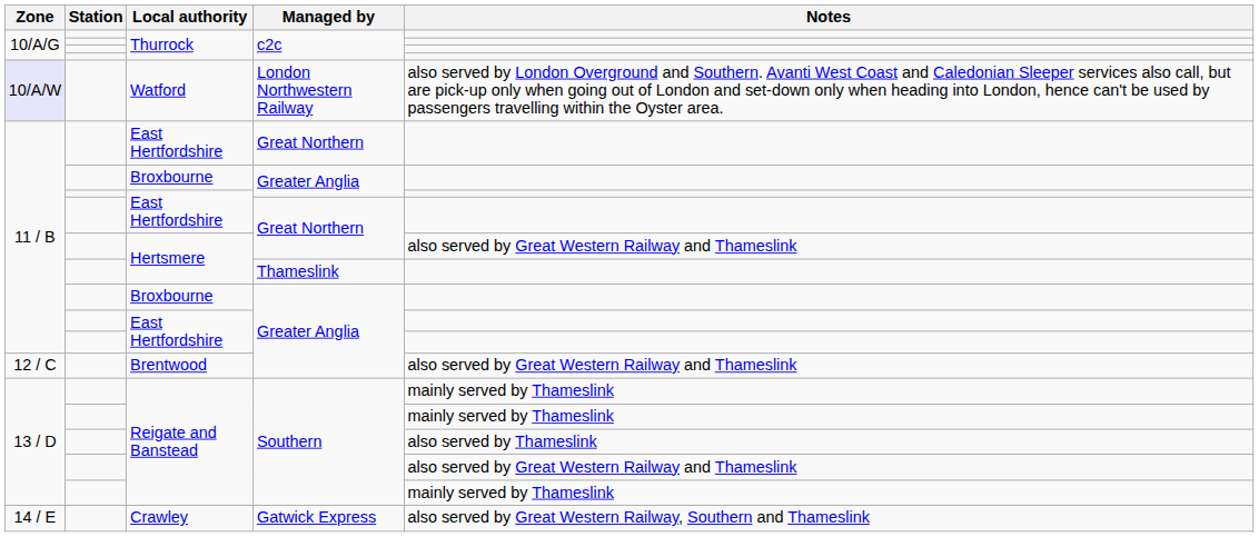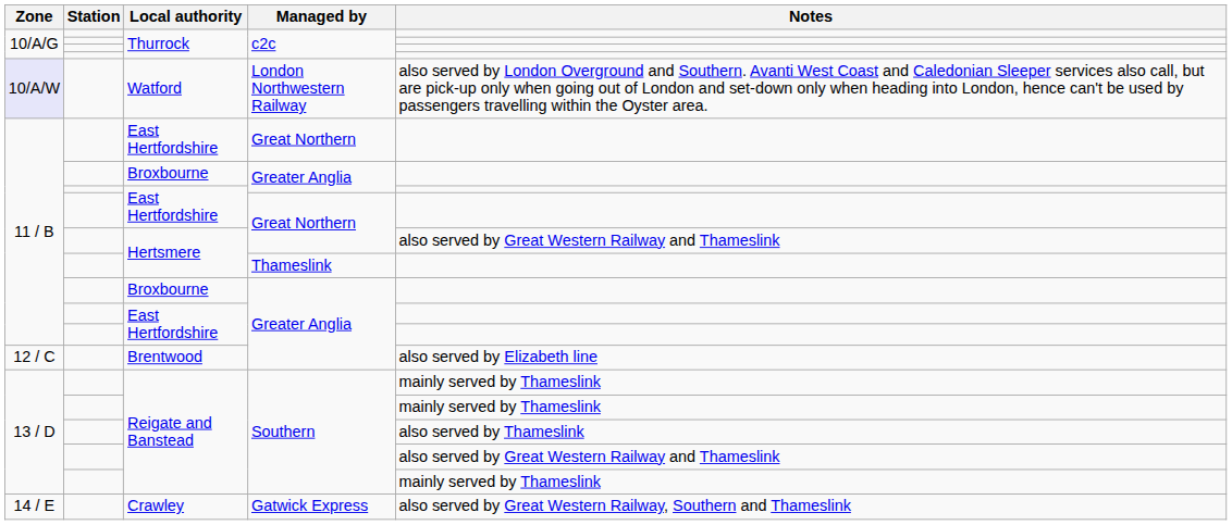 <table class="wikitable sortable">
 <tr>
 <th>Zone</th>
 <th>Station</th>
 <th>Local authority</th>
 <th>Managed by</th>
 <th>Notes</th>
 </tr>
 <tr>
 <td rowspan="4" align="center">10/A/G</td>
 <td></td>
 <td rowspan="4"><a href='#'>Thurrock</a></td>
 <td rowspan="4"><a href='#'>c2c</a></td>
 <td></td>
 </tr>
 <tr>
 <td></td>
 <td></td>
 </tr>
 <tr>
 <td></td>
 <td></td>
 </tr>
 <tr>
 <td></td>
 <td></td>
 </tr>
 <tr>
 <td align="center" style="background: lavender;">10/A/W</td>
 <td></td>
 <td><a href='#'>Watford</a></td>
 <td><a href='#'>London Northwestern Railway</a></td>
 <td>also served by <a href='#'>London Overground</a> and <a href='#'>Southern</a>. <a href='#'>Avanti West Coast</a> and <a href='#'>Caledonian Sleeper</a> services also call, but are pick-up only when going out of London and set-down only when heading into London, hence can't be used by passengers travelling within the Oyster area.</td>
 </tr>
 <tr>
 <td rowspan="9" align="center">11 / B</td>
 <td></td>
 <td><a href='#'>East Hertfordshire</a></td>
 <td><a href='#'>Great Northern</a></td>
 <td></td>
 </tr>
 <tr>
 <td></td>
 <td><a href='#'>Broxbourne</a></td>
 <td rowspan="2"><a href='#'>Greater Anglia</a></td>
 <td></td>
 </tr>
 <tr>
 <td></td>
 <td rowspan="2"><a href='#'>East Hertfordshire</a></td>
 <td></td>
 </tr>
 <tr>
 <td></td>
 <td rowspan="2"><a href='#'>Great Northern</a></td>
 <td></td>
 </tr>
 <tr>
 <td></td>
 <td rowspan="2"><a href='#'>Hertsmere</a></td>
 <td>also served by <a href='#'>Great Western Railway</a> and <a href='#'>Thameslink</a></td>
 </tr>
 <tr>
 <td></td>
 <td><a href='#'>Thameslink</a></td>
 <td></td>
 </tr>
 <tr>
 <td></td>
 <td><a href='#'>Broxbourne</a></td>
 <td rowspan="4"><a href='#'>Greater Anglia</a></td>
 <td></td>
 </tr>
 <tr>
 <td></td>
 <td rowspan="2"><a href='#'>East Hertfordshire</a></td>
 <td></td>
 </tr>
 <tr>
 <td></td>
 <td></td>
 </tr>
 <tr>
 <td align="center">12 / C</td>
 <td></td>
 <td><a href='#'>Brentwood</a></td>
-<td>also served by <a href='#'>Great Western Railway</a> and <a href='#'>Thameslink</a></td>
+<td>also served by <a href='#'>Elizabeth line</a></td>
 </tr>
 <tr>
 <td rowspan="5" align="center">13 / D</td>
 <td></td>
 <td rowspan="5"><a href='#'>Reigate and Banstead</a></td>
 <td rowspan="5"><a href='#'>Southern</a></td>
 <td>mainly served by <a href='#'>Thameslink</a></td>
 </tr>
 <tr>
 <td></td>
 <td>mainly served by <a href='#'>Thameslink</a></td>
 </tr>
 <tr>
 <td></td>
 <td>also served by <a href='#'>Thameslink</a></td>
 </tr>
 <tr>
 <td></td>
 <td>also served by <a href='#'>Great Western Railway</a> and <a href='#'>Thameslink</a></td>
 </tr>
 <tr>
 <td></td>
 <td>mainly served by <a href='#'>Thameslink</a></td>
 </tr>
 <tr>
 <td align="center">14 / E</td>
 <td></td>
 <td><a href='#'>Crawley</a></td>
 <td><a href='#'>Gatwick Express</a></td>
 <td>also served by <a href='#'>Great Western Railway</a>, <a href='#'>Southern</a> and <a href='#'>Thameslink</a></td>
 </tr>
 </table>
